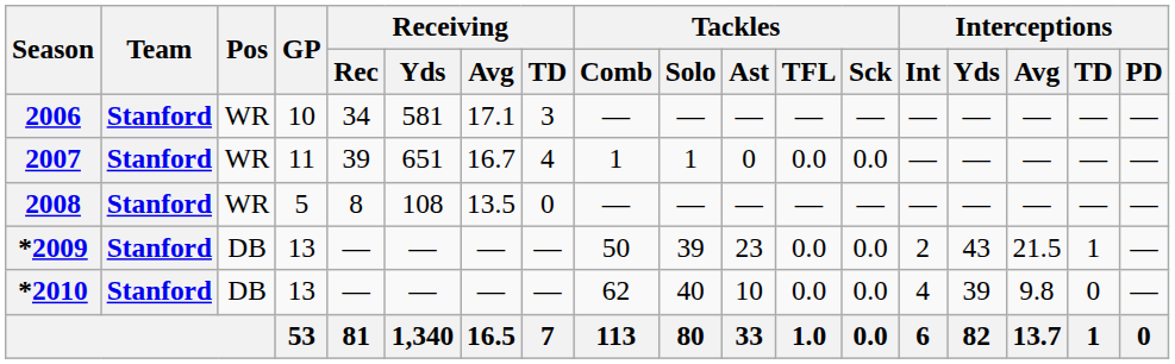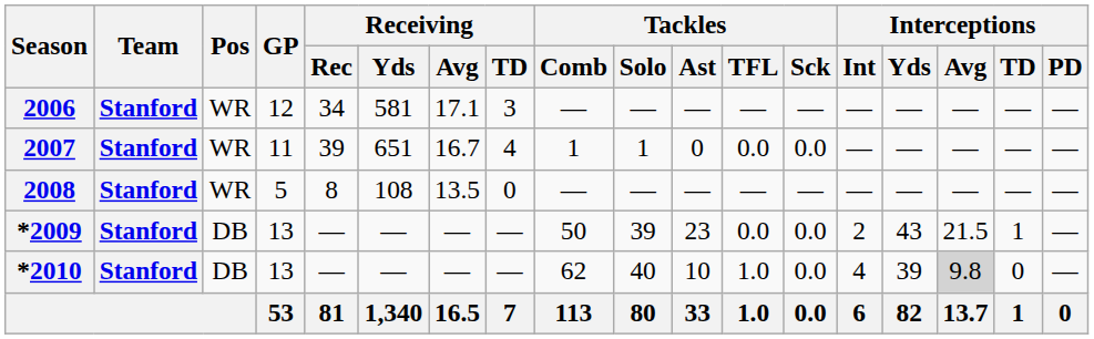 <table class="wikitable" style="text-align:center;">
 <tr>
 <th rowspan="2">Season</th>
 <th rowspan="2">Team</th>
 <th rowspan="2">Pos</th>
 <th rowspan="2">GP</th>
 <th colspan="4">Receiving</th>
 <th colspan="5">Tackles</th>
 <th colspan="5">Interceptions</th>
 </tr>
 <tr>
 <th>Rec</th>
 <th>Yds</th>
 <th>Avg</th>
 <th>TD</th>
 <th>Comb</th>
 <th>Solo</th>
 <th>Ast</th>
 <th>TFL</th>
 <th>Sck</th>
 <th>Int</th>
 <th>Yds</th>
 <th>Avg</th>
 <th>TD</th>
 <th>PD</th>
 </tr>
 <tr>
 <th><a href='#'>2006</a></th>
 <th><a href='#'>Stanford</a></th>
 <td>WR</td>
-<td>10</td>
+<td>12</td>
 <td>34</td>
 <td>581</td>
 <td>17.1</td>
 <td>3</td>
 <td>—</td>
 <td>—</td>
 <td>—</td>
 <td>—</td>
 <td>—</td>
 <td>—</td>
 <td>—</td>
 <td>—</td>
 <td>—</td>
 <td>—</td>
 </tr>
 <tr>
 <th><a href='#'>2007</a></th>
 <th><a href='#'>Stanford</a></th>
 <td>WR</td>
 <td>11</td>
 <td>39</td>
 <td>651</td>
 <td>16.7</td>
 <td>4</td>
 <td>1</td>
 <td>1</td>
 <td>0</td>
 <td>0.0</td>
 <td>0.0</td>
 <td>—</td>
 <td>—</td>
 <td>—</td>
 <td>—</td>
 <td>—</td>
 </tr>
 <tr>
 <th><a href='#'>2008</a></th>
 <th><a href='#'>Stanford</a></th>
 <td>WR</td>
 <td>5</td>
 <td>8</td>
 <td>108</td>
 <td>13.5</td>
 <td>0</td>
 <td>—</td>
 <td>—</td>
 <td>—</td>
 <td>—</td>
 <td>—</td>
 <td>—</td>
 <td>—</td>
 <td>—</td>
 <td>—</td>
 <td>—</td>
 </tr>
 <tr>
 <th>*<a href='#'>2009</a></th>
 <th><a href='#'>Stanford</a></th>
 <td>DB</td>
 <td>13</td>
 <td>—</td>
 <td>—</td>
 <td>—</td>
 <td>—</td>
 <td>50</td>
 <td>39</td>
 <td>23</td>
 <td>0.0</td>
 <td>0.0</td>
 <td>2</td>
 <td>43</td>
 <td>21.5</td>
 <td>1</td>
 <td>—</td>
 </tr>
 <tr>
 <th>*<a href='#'>2010</a></th>
 <th><a href='#'>Stanford</a></th>
 <td>DB</td>
 <td>13</td>
 <td>—</td>
 <td>—</td>
 <td>—</td>
 <td>—</td>
 <td>62</td>
 <td>40</td>
 <td>10</td>
-<td>0.0</td>
+<td>1.0</td>
 <td>0.0</td>
 <td>4</td>
 <td>39</td>
-<td>9.8</td>
+<td style="background: lightgrey;">9.8</td>
 <td>0</td>
 <td>—</td>
 </tr>
 <tr>
 <th colspan="3"></th>
 <th>53</th>
 <th>81</th>
 <th>1,340</th>
 <th>16.5</th>
 <th>7</th>
 <th>113</th>
 <th>80</th>
 <th>33</th>
 <th>1.0</th>
 <th>0.0</th>
 <th>6</th>
 <th>82</th>
 <th>13.7</th>
 <th>1</th>
 <th>0</th>
 </tr>
 </table>
